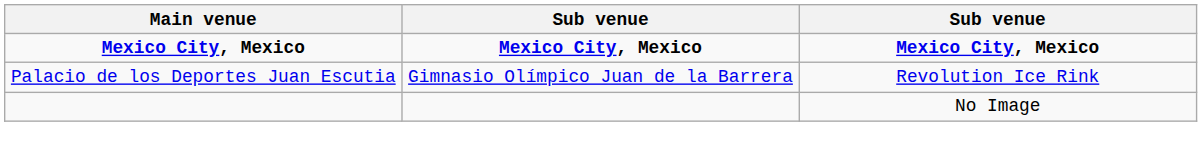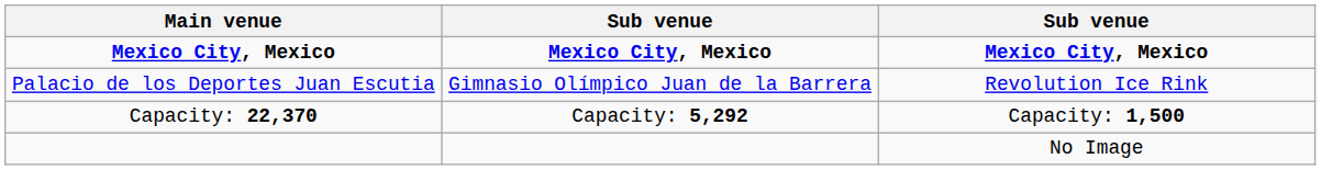 <table class="wikitable" style="text-align:center">
 <tr>
 <th width=33%>Main venue</th>
 <th width=33%>Sub venue</th>
 <th width=33%>Sub venue</th>
 </tr>
 <tr>
 <td> <strong><a href='#'>Mexico City</a>, Mexico</strong></td>
 <td> <strong><a href='#'>Mexico City</a>, Mexico</strong></td>
 <td> <strong><a href='#'>Mexico City</a>, Mexico</strong></td>
 </tr>
 <tr>
 <td><a href='#'>Palacio de los Deportes Juan Escutia</a></td>
 <td><a href='#'>Gimnasio Olímpico Juan de la Barrera</a></td>
 <td><a href='#'>Revolution Ice Rink</a></td>
 </tr>
 <tr>
+<td>Capacity: <strong>22,370</strong></td>
+<td>Capacity: <strong>5,292</strong></td>
+<td>Capacity: <strong>1,500</strong></td>
+</tr>
+<tr>
 <td></td>
 <td></td>
 <td>No Image</td>
 </tr>
 </table>
